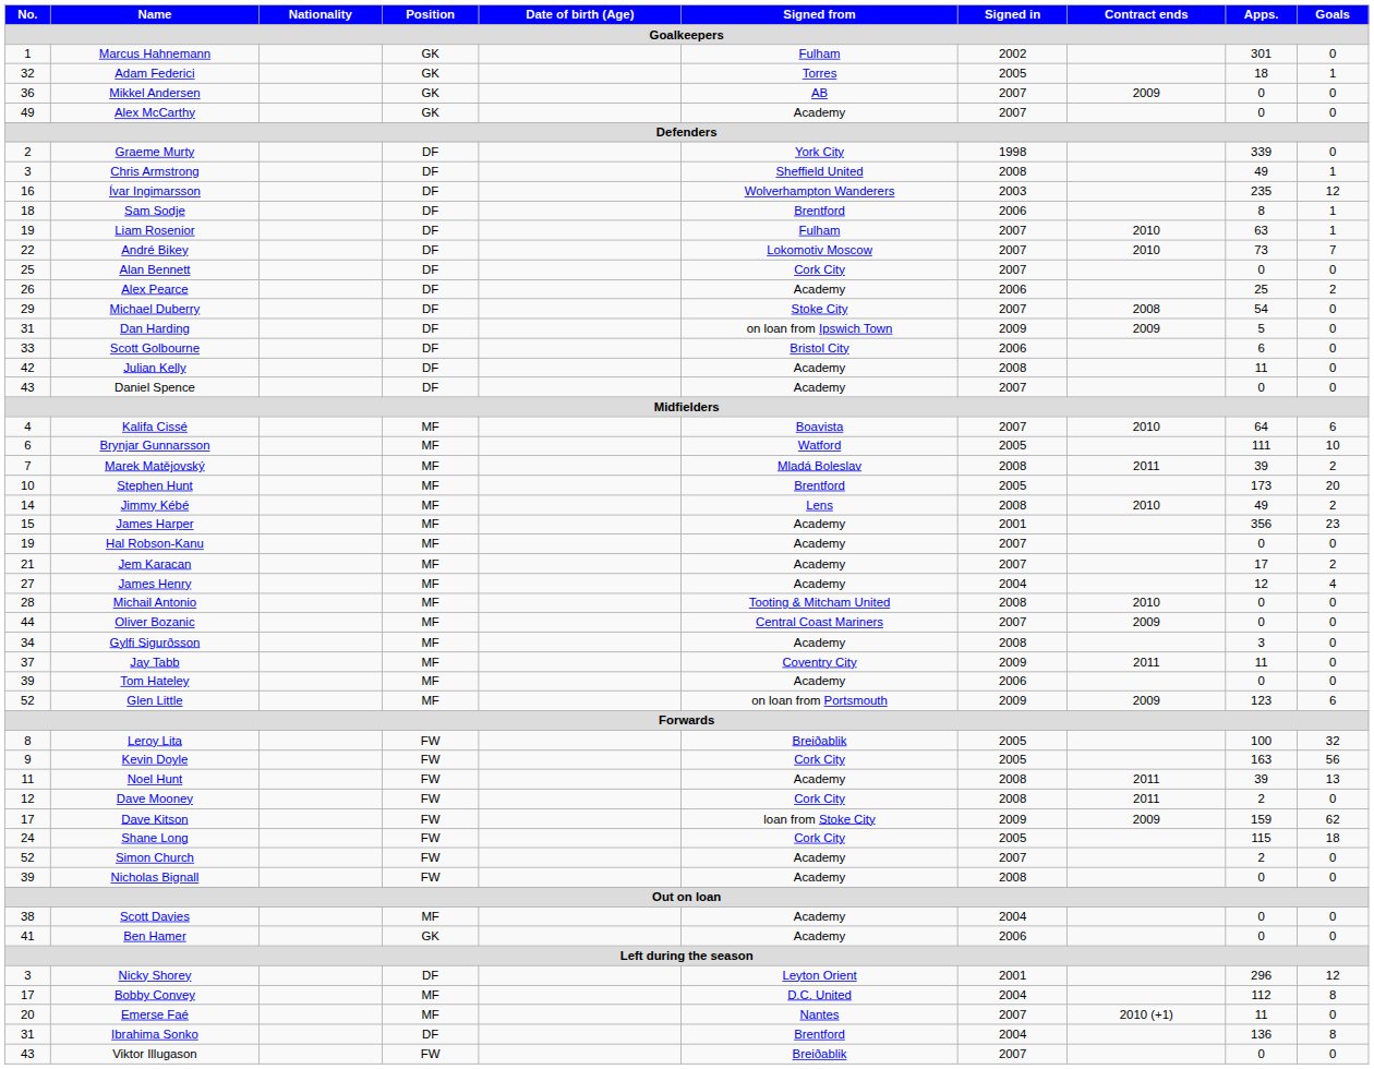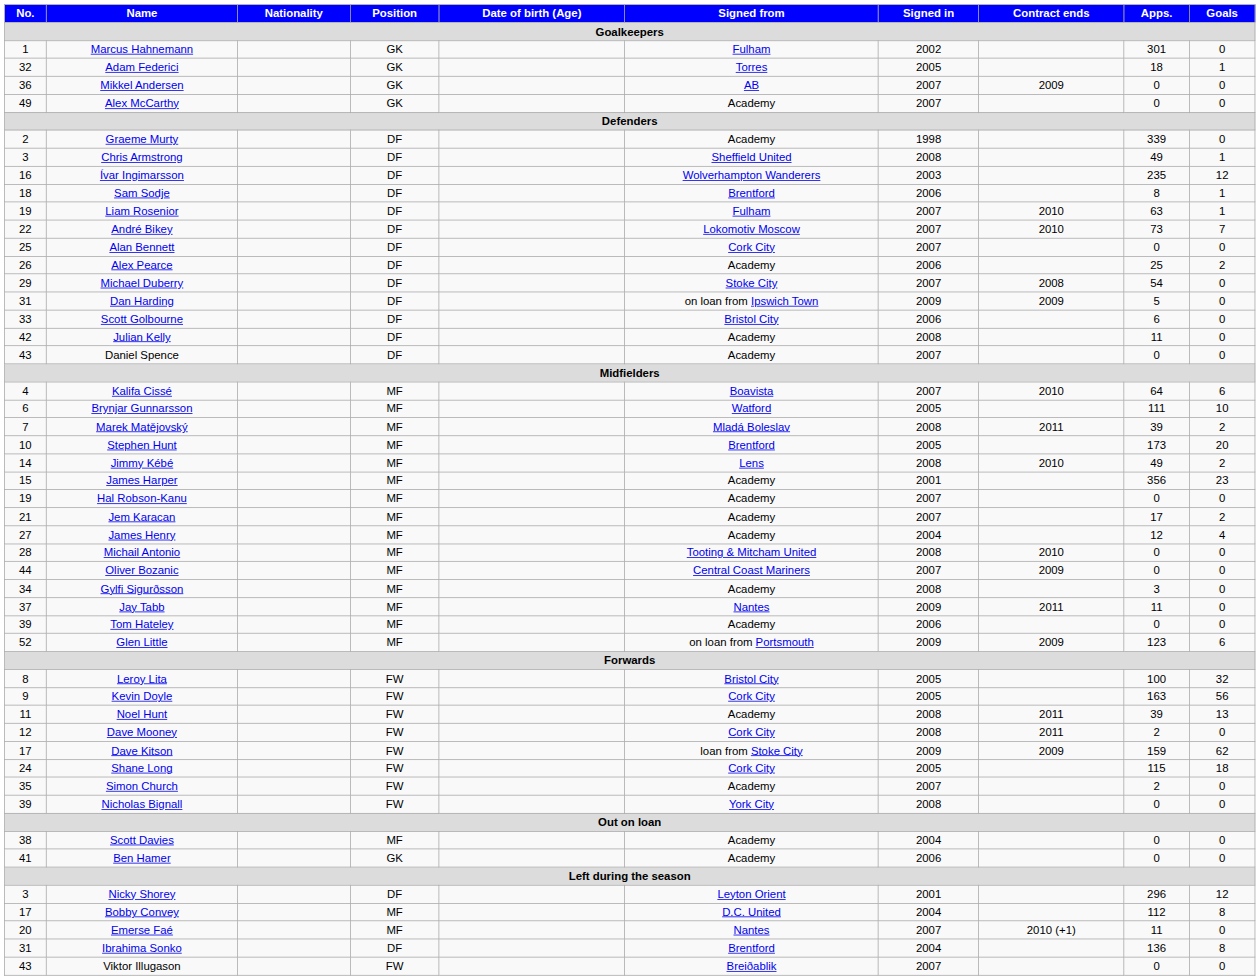 <table class="wikitable"  style="text-align:center; font-size:90%; width:100%;">
 <tr>
 <th style="background:#00f; color:white; text-align:center;">No.</th>
 <th style="background:#00f; color:white; text-align:center;">Name</th>
 <th style="background:#00f; color:white; text-align:center;">Nationality</th>
 <th style="background:#00f; color:white; text-align:center;">Position</th>
 <th style="background:#00f; color:white; text-align:center;">Date of birth (Age)</th>
 <th style="background:#00f; color:white; text-align:center;">Signed from</th>
 <th style="background:#00f; color:white; text-align:center;">Signed in</th>
 <th style="background:#00f; color:white; text-align:center;">Contract ends</th>
 <th style="background:#00f; color:white; text-align:center;">Apps.</th>
 <th style="background:#00f; color:white; text-align:center;">Goals</th>
 </tr>
 <tr>
 <th colspan="11"  style="background:#dcdcdc; text-align:center;">Goalkeepers</th>
 </tr>
 <tr>
 <td>1</td>
 <td><a href='#'>Marcus Hahnemann</a></td>
 <td></td>
 <td>GK</td>
 <td></td>
 <td><a href='#'>Fulham</a></td>
 <td>2002</td>
 <td></td>
 <td>301</td>
 <td>0</td>
 </tr>
 <tr>
 <td>32</td>
 <td><a href='#'>Adam Federici</a></td>
 <td></td>
 <td>GK</td>
 <td></td>
 <td><a href='#'>Torres</a></td>
 <td>2005</td>
 <td></td>
 <td>18</td>
 <td>1</td>
 </tr>
 <tr>
 <td>36</td>
 <td><a href='#'>Mikkel Andersen</a></td>
 <td></td>
 <td>GK</td>
 <td></td>
 <td><a href='#'>AB</a></td>
 <td>2007</td>
 <td>2009</td>
 <td>0</td>
 <td>0</td>
 </tr>
 <tr>
 <td>49</td>
 <td><a href='#'>Alex McCarthy</a></td>
 <td></td>
 <td>GK</td>
 <td></td>
 <td>Academy</td>
 <td>2007</td>
 <td></td>
 <td>0</td>
 <td>0</td>
 </tr>
 <tr>
 <th colspan="11"  style="background:#dcdcdc; text-align:center;">Defenders</th>
 </tr>
 <tr>
 <td>2</td>
 <td><a href='#'>Graeme Murty</a></td>
 <td></td>
 <td>DF</td>
 <td></td>
-<td><a href='#'>York City</a></td>
+<td>Academy</td>
 <td>1998</td>
 <td></td>
 <td>339</td>
 <td>0</td>
 </tr>
 <tr>
 <td>3</td>
 <td><a href='#'>Chris Armstrong</a></td>
 <td></td>
 <td>DF</td>
 <td></td>
 <td><a href='#'>Sheffield United</a></td>
 <td>2008</td>
 <td></td>
 <td>49</td>
 <td>1</td>
 </tr>
 <tr>
 <td>16</td>
 <td><a href='#'>Ívar Ingimarsson</a></td>
 <td></td>
 <td>DF</td>
 <td></td>
 <td><a href='#'>Wolverhampton Wanderers</a></td>
 <td>2003</td>
 <td></td>
 <td>235</td>
 <td>12</td>
 </tr>
 <tr>
 <td>18</td>
 <td><a href='#'>Sam Sodje</a></td>
 <td></td>
 <td>DF</td>
 <td></td>
 <td><a href='#'>Brentford</a></td>
 <td>2006</td>
 <td></td>
 <td>8</td>
 <td>1</td>
 </tr>
 <tr>
 <td>19</td>
 <td><a href='#'>Liam Rosenior</a></td>
 <td></td>
 <td>DF</td>
 <td></td>
 <td><a href='#'>Fulham</a></td>
 <td>2007</td>
 <td>2010</td>
 <td>63</td>
 <td>1</td>
 </tr>
 <tr>
 <td>22</td>
 <td><a href='#'>André Bikey</a></td>
 <td></td>
 <td>DF</td>
 <td></td>
 <td><a href='#'>Lokomotiv Moscow</a></td>
 <td>2007 </td>
 <td>2010</td>
 <td>73</td>
 <td>7</td>
 </tr>
 <tr>
 <td>25</td>
 <td><a href='#'>Alan Bennett</a></td>
 <td></td>
 <td>DF</td>
 <td></td>
 <td><a href='#'>Cork City</a></td>
 <td>2007</td>
 <td></td>
 <td>0</td>
 <td>0</td>
 </tr>
 <tr>
 <td>26</td>
 <td><a href='#'>Alex Pearce</a></td>
 <td></td>
 <td>DF</td>
 <td></td>
 <td>Academy</td>
 <td>2006</td>
 <td></td>
 <td>25</td>
 <td>2</td>
 </tr>
 <tr>
 <td>29</td>
 <td><a href='#'>Michael Duberry</a></td>
 <td></td>
 <td>DF</td>
 <td></td>
 <td><a href='#'>Stoke City</a></td>
 <td>2007</td>
 <td>2008</td>
 <td>54</td>
 <td>0</td>
 </tr>
 <tr>
 <td>31</td>
 <td><a href='#'>Dan Harding</a></td>
 <td></td>
 <td>DF</td>
 <td></td>
 <td>on loan from <a href='#'>Ipswich Town</a></td>
 <td>2009</td>
 <td>2009</td>
 <td>5</td>
 <td>0</td>
 </tr>
 <tr>
 <td>33</td>
 <td><a href='#'>Scott Golbourne</a></td>
 <td></td>
 <td>DF</td>
 <td></td>
 <td><a href='#'>Bristol City</a></td>
 <td>2006</td>
 <td></td>
 <td>6</td>
 <td>0</td>
 </tr>
 <tr>
 <td>42</td>
 <td><a href='#'>Julian Kelly</a></td>
 <td></td>
 <td>DF</td>
 <td></td>
 <td>Academy</td>
 <td>2008</td>
 <td></td>
 <td>11</td>
 <td>0</td>
 </tr>
 <tr>
 <td>43</td>
 <td>Daniel Spence</td>
 <td></td>
 <td>DF</td>
 <td></td>
 <td>Academy</td>
 <td>2007</td>
 <td></td>
 <td>0</td>
 <td>0</td>
 </tr>
 <tr>
 <th colspan="11"  style="background:#dcdcdc; text-align:center;">Midfielders</th>
 </tr>
 <tr>
 <td>4</td>
 <td><a href='#'>Kalifa Cissé</a></td>
 <td></td>
 <td>MF</td>
 <td></td>
 <td><a href='#'>Boavista</a></td>
 <td>2007</td>
 <td>2010</td>
 <td>64</td>
 <td>6</td>
 </tr>
 <tr>
 <td>6</td>
 <td><a href='#'>Brynjar Gunnarsson</a></td>
 <td></td>
 <td>MF</td>
 <td></td>
 <td><a href='#'>Watford</a></td>
 <td>2005</td>
 <td></td>
 <td>111</td>
 <td>10</td>
 </tr>
 <tr>
 <td>7</td>
 <td><a href='#'>Marek Matějovský</a></td>
 <td></td>
 <td>MF</td>
 <td></td>
 <td><a href='#'>Mladá Boleslav</a></td>
 <td>2008</td>
 <td>2011</td>
 <td>39</td>
 <td>2</td>
 </tr>
 <tr>
 <td>10</td>
 <td><a href='#'>Stephen Hunt</a></td>
 <td></td>
 <td>MF</td>
 <td></td>
 <td><a href='#'>Brentford</a></td>
 <td>2005</td>
 <td></td>
 <td>173</td>
 <td>20</td>
 </tr>
 <tr>
 <td>14</td>
 <td><a href='#'>Jimmy Kébé</a></td>
 <td></td>
 <td>MF</td>
 <td></td>
 <td><a href='#'>Lens</a></td>
 <td>2008</td>
 <td>2010</td>
 <td>49</td>
 <td>2</td>
 </tr>
 <tr>
 <td>15</td>
 <td><a href='#'>James Harper</a></td>
 <td></td>
 <td>MF</td>
 <td></td>
 <td>Academy</td>
 <td>2001</td>
 <td></td>
 <td>356</td>
 <td>23</td>
 </tr>
 <tr>
 <td>19</td>
 <td><a href='#'>Hal Robson-Kanu</a></td>
 <td></td>
 <td>MF</td>
 <td></td>
 <td>Academy</td>
 <td>2007</td>
 <td></td>
 <td>0</td>
 <td>0</td>
 </tr>
 <tr>
 <td>21</td>
 <td><a href='#'>Jem Karacan</a></td>
 <td></td>
 <td>MF</td>
 <td></td>
 <td>Academy</td>
 <td>2007</td>
 <td></td>
 <td>17</td>
 <td>2</td>
 </tr>
 <tr>
 <td>27</td>
 <td><a href='#'>James Henry</a></td>
 <td></td>
 <td>MF</td>
 <td></td>
 <td>Academy</td>
 <td>2004</td>
 <td></td>
 <td>12</td>
 <td>4</td>
 </tr>
 <tr>
 <td>28</td>
 <td><a href='#'>Michail Antonio</a></td>
 <td></td>
 <td>MF</td>
 <td></td>
 <td><a href='#'>Tooting & Mitcham United</a></td>
 <td>2008</td>
 <td>2010</td>
 <td>0</td>
 <td>0</td>
 </tr>
 <tr>
 <td>44</td>
 <td><a href='#'>Oliver Bozanic</a></td>
 <td></td>
 <td>MF</td>
 <td></td>
 <td><a href='#'>Central Coast Mariners</a></td>
 <td>2007</td>
 <td>2009</td>
 <td>0</td>
 <td>0</td>
 </tr>
 <tr>
 <td>34</td>
 <td><a href='#'>Gylfi Sigurðsson</a></td>
 <td></td>
 <td>MF</td>
 <td></td>
 <td>Academy</td>
 <td>2008</td>
 <td></td>
 <td>3</td>
 <td>0</td>
 </tr>
 <tr>
 <td>37</td>
 <td><a href='#'>Jay Tabb</a></td>
 <td></td>
 <td>MF</td>
 <td></td>
-<td><a href='#'>Coventry City</a></td>
+<td><a href='#'>Nantes</a></td>
 <td>2009</td>
 <td>2011</td>
 <td>11</td>
 <td>0</td>
 </tr>
 <tr>
 <td>39</td>
 <td><a href='#'>Tom Hateley</a></td>
 <td></td>
 <td>MF</td>
 <td></td>
 <td>Academy</td>
 <td>2006</td>
 <td></td>
 <td>0</td>
 <td>0</td>
 </tr>
 <tr>
 <td>52</td>
 <td><a href='#'>Glen Little</a></td>
 <td></td>
 <td>MF</td>
 <td></td>
 <td>on loan from <a href='#'>Portsmouth</a></td>
 <td>2009</td>
 <td>2009</td>
 <td>123</td>
 <td>6</td>
 </tr>
 <tr>
 <th colspan="11"  style="background:#dcdcdc; text-align:center;">Forwards</th>
 </tr>
 <tr>
 <td>8</td>
 <td><a href='#'>Leroy Lita</a></td>
 <td></td>
 <td>FW</td>
 <td></td>
-<td><a href='#'>Breiðablik</a></td>
+<td><a href='#'>Bristol City</a></td>
 <td>2005</td>
 <td></td>
 <td>100</td>
 <td>32</td>
 </tr>
 <tr>
 <td>9</td>
 <td><a href='#'>Kevin Doyle</a></td>
 <td></td>
 <td>FW</td>
 <td></td>
 <td><a href='#'>Cork City</a></td>
 <td>2005</td>
 <td></td>
 <td>163</td>
 <td>56</td>
 </tr>
 <tr>
 <td>11</td>
 <td><a href='#'>Noel Hunt</a></td>
 <td></td>
 <td>FW</td>
 <td></td>
 <td>Academy</td>
 <td>2008</td>
 <td>2011</td>
 <td>39</td>
 <td>13</td>
 </tr>
 <tr>
 <td>12</td>
 <td><a href='#'>Dave Mooney</a></td>
 <td></td>
 <td>FW</td>
 <td></td>
 <td><a href='#'>Cork City</a></td>
 <td>2008</td>
 <td>2011</td>
 <td>2</td>
 <td>0</td>
 </tr>
 <tr>
 <td>17</td>
 <td><a href='#'>Dave Kitson</a></td>
 <td></td>
 <td>FW</td>
 <td></td>
 <td>loan from <a href='#'>Stoke City</a></td>
 <td>2009</td>
 <td>2009</td>
 <td>159</td>
 <td>62</td>
 </tr>
 <tr>
 <td>24</td>
 <td><a href='#'>Shane Long</a></td>
 <td></td>
 <td>FW</td>
 <td></td>
 <td><a href='#'>Cork City</a></td>
 <td>2005</td>
 <td></td>
 <td>115</td>
 <td>18</td>
 </tr>
 <tr>
-<td>52</td>
+<td>35</td>
 <td><a href='#'>Simon Church</a></td>
 <td></td>
 <td>FW</td>
 <td></td>
 <td>Academy</td>
 <td>2007</td>
 <td></td>
 <td>2</td>
 <td>0</td>
 </tr>
 <tr>
 <td>39</td>
 <td><a href='#'>Nicholas Bignall</a></td>
 <td></td>
 <td>FW</td>
 <td></td>
-<td>Academy</td>
+<td><a href='#'>York City</a></td>
 <td>2008</td>
 <td></td>
 <td>0</td>
 <td>0</td>
 </tr>
 <tr>
 <th colspan="11"  style="background:#dcdcdc; text-align:center;">Out on loan</th>
 </tr>
 <tr>
 <td>38</td>
 <td><a href='#'>Scott Davies</a></td>
 <td></td>
 <td>MF</td>
 <td></td>
 <td>Academy</td>
 <td>2004</td>
 <td></td>
 <td>0</td>
 <td>0</td>
 </tr>
 <tr>
 <td>41</td>
 <td><a href='#'>Ben Hamer</a></td>
 <td></td>
 <td>GK</td>
 <td></td>
 <td>Academy</td>
 <td>2006</td>
 <td></td>
 <td>0</td>
 <td>0</td>
 </tr>
 <tr>
 <th colspan="11"  style="background:#dcdcdc; text-align:center;">Left during the season</th>
 </tr>
 <tr>
 <td>3</td>
 <td><a href='#'>Nicky Shorey</a></td>
 <td></td>
 <td>DF</td>
 <td></td>
 <td><a href='#'>Leyton Orient</a></td>
 <td>2001</td>
 <td></td>
 <td>296</td>
 <td>12</td>
 </tr>
 <tr>
 <td>17</td>
 <td><a href='#'>Bobby Convey</a></td>
 <td></td>
 <td>MF</td>
 <td></td>
 <td><a href='#'>D.C. United</a></td>
 <td>2004</td>
 <td></td>
 <td>112</td>
 <td>8</td>
 </tr>
 <tr>
 <td>20</td>
 <td><a href='#'>Emerse Faé</a></td>
 <td></td>
 <td>MF</td>
 <td></td>
 <td><a href='#'>Nantes</a></td>
 <td>2007</td>
 <td>2010 (+1)</td>
 <td>11</td>
 <td>0</td>
 </tr>
 <tr>
 <td>31</td>
 <td><a href='#'>Ibrahima Sonko</a></td>
 <td></td>
 <td>DF</td>
 <td></td>
 <td><a href='#'>Brentford</a></td>
 <td>2004</td>
 <td></td>
 <td>136</td>
 <td>8</td>
 </tr>
 <tr>
 <td>43</td>
 <td>Viktor Illugason</td>
 <td></td>
 <td>FW</td>
 <td></td>
 <td><a href='#'>Breiðablik</a></td>
 <td>2007</td>
 <td></td>
 <td>0</td>
 <td>0</td>
 </tr>
 </table>
